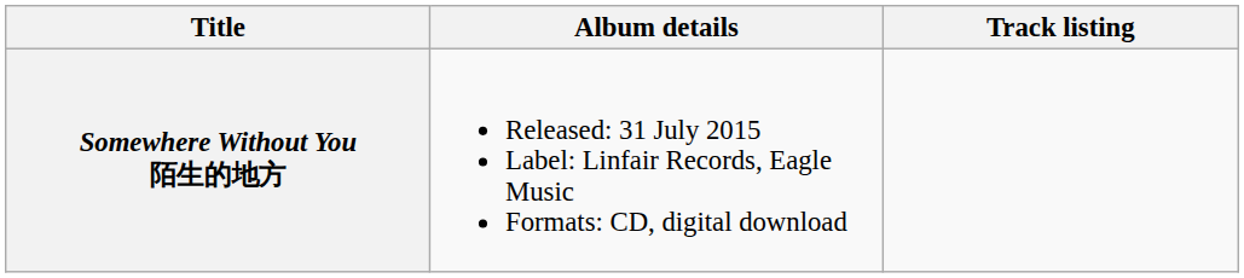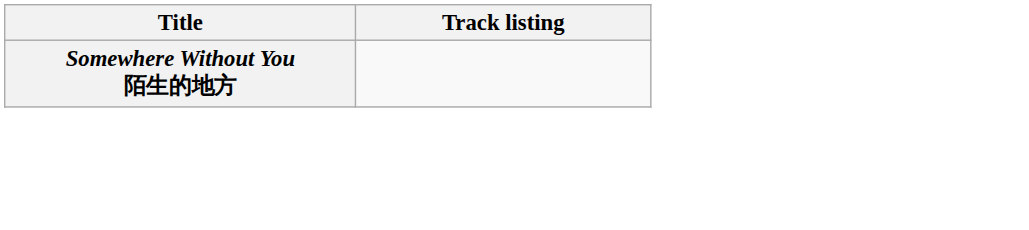 <table class="wikitable plainrowheaders" style="text-align:center;">
 <tr>
 <th style="width:15em;">Title</th>
-<th style="width:16em;">Album details</th>
 <th style="width:200px;">Track listing</th>
 </tr>
 <tr>
 <th scope="row"><em>Somewhere Without You </em> <br>陌生的地方</th>
-<td align="left"><br><ul><li>Released: 31 July 2015</li><li>Label: Linfair Records, Eagle Music</li><li>Formats: CD, digital download</li></ul></td>
 <td align="center"></td>
 </tr>
 </table>
